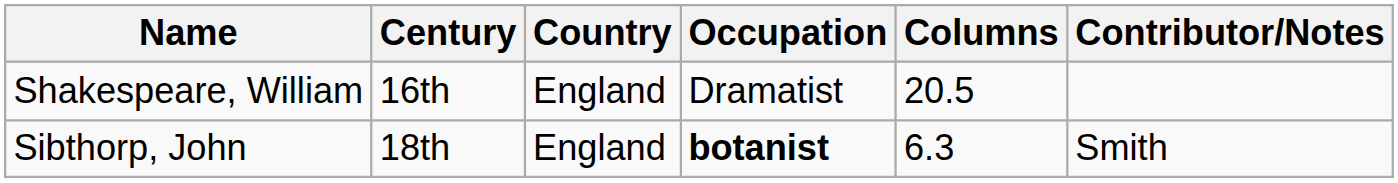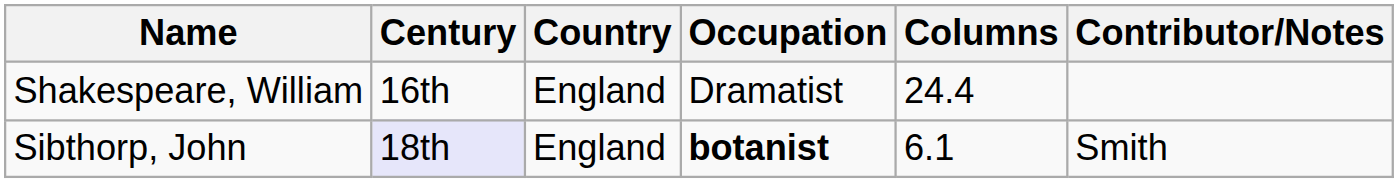 <table class="wikitable">
 <tr>
 <th>Name</th>
 <th>Century</th>
 <th>Country</th>
 <th>Occupation</th>
 <th>Columns</th>
 <th>Contributor/Notes</th>
 </tr>
 <tr>
 <td>Shakespeare, William</td>
 <td>16th</td>
 <td>England</td>
 <td>Dramatist</td>
-<td>20.5</td>
+<td>24.4</td>
 </tr>
 <tr>
 <td>Sibthorp, John</td>
-<td>18th</td>
+<td style="background: lavender;">18th</td>
 <td>England</td>
 <td><strong>botanist</strong></td>
-<td>6.3</td>
+<td>6.1</td>
 <td>Smith</td>
 </tr>
 </table>
